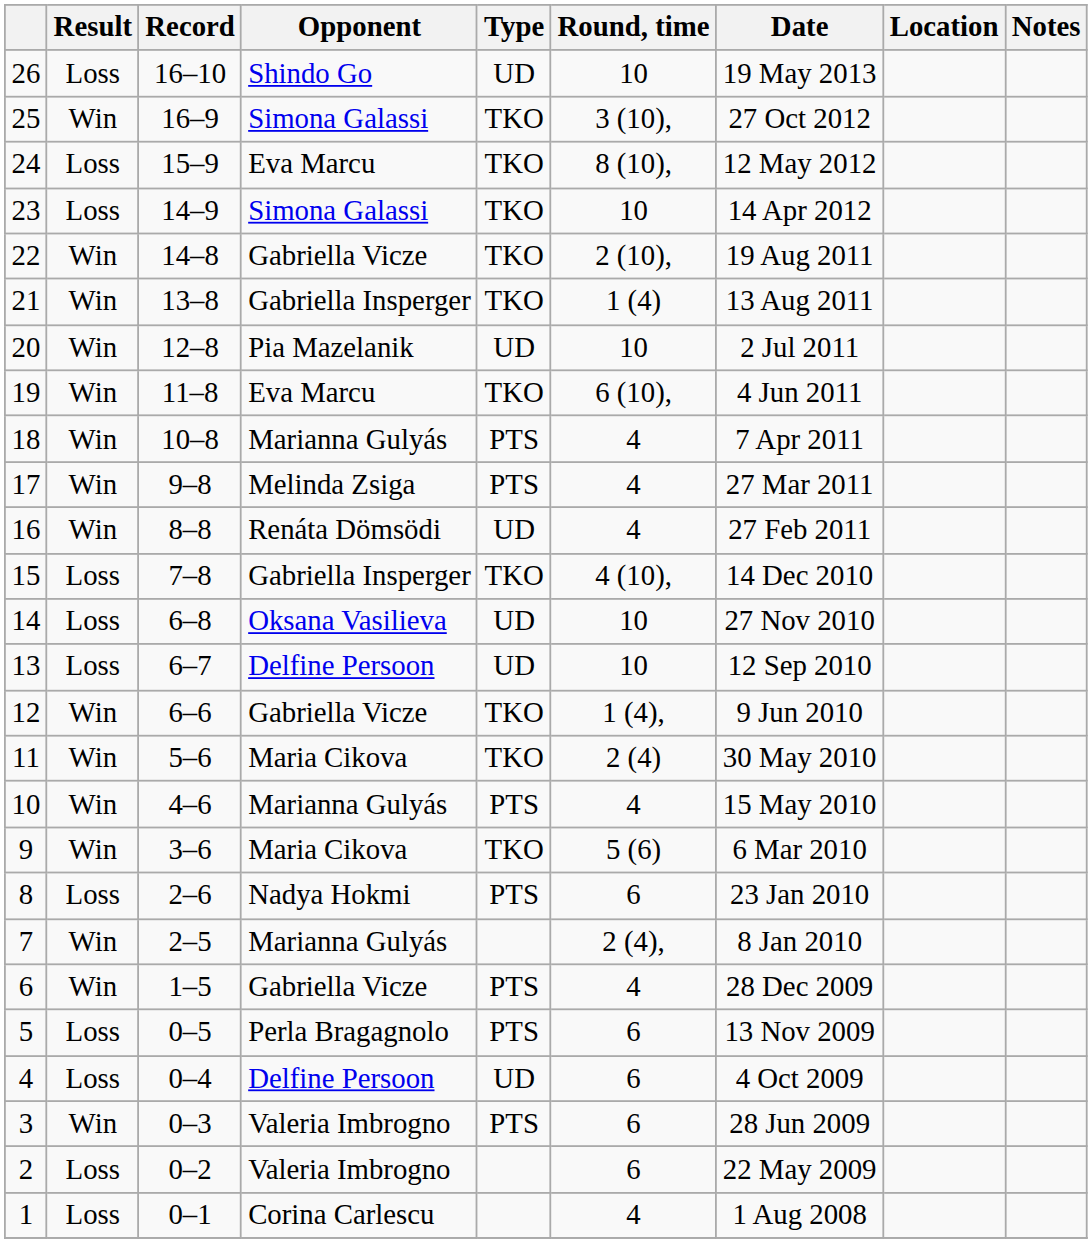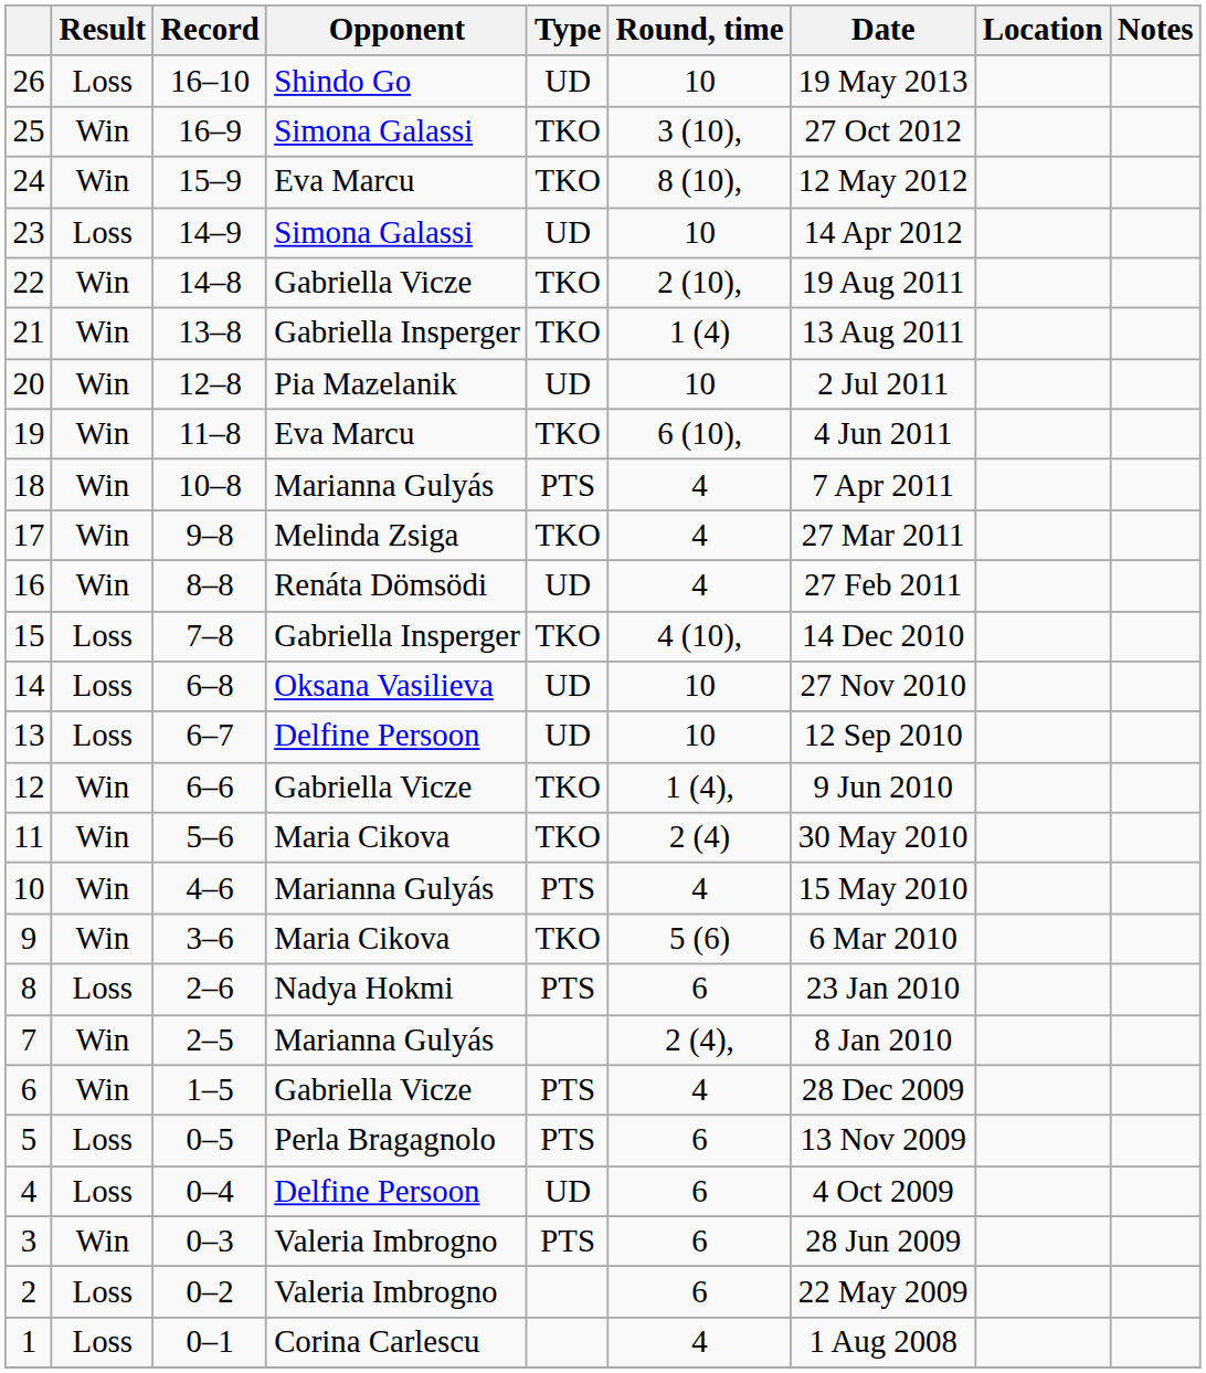 <table class="wikitable" style="text-align:center">
 <tr>
 <th></th>
 <th>Result</th>
 <th>Record</th>
 <th>Opponent</th>
 <th>Type</th>
 <th>Round, time</th>
 <th>Date</th>
 <th>Location</th>
 <th>Notes</th>
 </tr>
 <tr>
 <td>26</td>
 <td>Loss</td>
 <td>16–10</td>
 <td align=left> <a href='#'>Shindo Go</a></td>
 <td>UD</td>
 <td>10</td>
 <td>19 May 2013</td>
 <td align=left></td>
 <td align=left></td>
 </tr>
 <tr>
 <td>25</td>
 <td>Win</td>
 <td>16–9</td>
 <td align=left> <a href='#'>Simona Galassi</a></td>
 <td>TKO</td>
 <td>3 (10), </td>
 <td>27 Oct 2012</td>
 <td align=left></td>
 <td align=left></td>
 </tr>
 <tr>
 <td>24</td>
-<td>Loss</td>
+<td>Win</td>
 <td>15–9</td>
 <td align=left> Eva Marcu</td>
 <td>TKO</td>
 <td>8 (10), </td>
 <td>12 May 2012</td>
 <td align=left></td>
 <td align=left></td>
 </tr>
 <tr>
 <td>23</td>
 <td>Loss</td>
 <td>14–9</td>
 <td align=left> <a href='#'>Simona Galassi</a></td>
-<td>TKO</td>
+<td>UD</td>
 <td>10</td>
 <td>14 Apr 2012</td>
 <td align=left></td>
 <td align=left></td>
 </tr>
 <tr>
 <td>22</td>
 <td>Win</td>
 <td>14–8</td>
 <td align=left> Gabriella Vicze</td>
 <td>TKO</td>
 <td>2 (10), </td>
 <td>19 Aug 2011</td>
 <td align=left></td>
 <td></td>
 </tr>
 <tr>
 <td>21</td>
 <td>Win</td>
 <td>13–8</td>
 <td align=left> Gabriella Insperger</td>
 <td>TKO</td>
 <td>1 (4)</td>
 <td>13 Aug 2011</td>
 <td align=left></td>
 <td></td>
 </tr>
 <tr>
 <td>20</td>
 <td>Win</td>
 <td>12–8</td>
 <td align=left> Pia Mazelanik</td>
 <td>UD</td>
 <td>10</td>
 <td>2 Jul 2011</td>
 <td align=left></td>
 <td align=left></td>
 </tr>
 <tr>
 <td>19</td>
 <td>Win</td>
 <td>11–8</td>
 <td align=left> Eva Marcu</td>
 <td>TKO</td>
 <td>6 (10), </td>
 <td>4 Jun 2011</td>
 <td align=left></td>
 <td align=left></td>
 </tr>
 <tr>
 <td>18</td>
 <td>Win</td>
 <td>10–8</td>
 <td align=left> Marianna Gulyás</td>
 <td>PTS</td>
 <td>4</td>
 <td>7 Apr 2011</td>
 <td align=left></td>
 <td></td>
 </tr>
 <tr>
 <td>17</td>
 <td>Win</td>
 <td>9–8</td>
 <td align=left> Melinda Zsiga</td>
-<td>PTS</td>
+<td>TKO</td>
 <td>4</td>
 <td>27 Mar 2011</td>
 <td align=left></td>
 <td></td>
 </tr>
 <tr>
 <td>16</td>
 <td>Win</td>
 <td>8–8</td>
 <td align=left> Renáta Dömsödi</td>
 <td>UD</td>
 <td>4</td>
 <td>27 Feb 2011</td>
 <td align=left></td>
 <td></td>
 </tr>
 <tr>
 <td>15</td>
 <td>Loss</td>
 <td>7–8</td>
 <td align=left> Gabriella Insperger</td>
 <td>TKO</td>
 <td>4 (10), </td>
 <td>14 Dec 2010</td>
 <td align=left></td>
 <td align=left></td>
 </tr>
 <tr>
 <td>14</td>
 <td>Loss</td>
 <td>6–8</td>
 <td align=left> <a href='#'>Oksana Vasilieva</a></td>
 <td>UD</td>
 <td>10</td>
 <td>27 Nov 2010</td>
 <td align=left></td>
 <td align=left></td>
 </tr>
 <tr>
 <td>13</td>
 <td>Loss</td>
 <td>6–7</td>
 <td align=left> <a href='#'>Delfine Persoon</a></td>
 <td>UD</td>
 <td>10</td>
 <td>12 Sep 2010</td>
 <td align=left></td>
 <td align=left></td>
 </tr>
 <tr>
 <td>12</td>
 <td>Win</td>
 <td>6–6</td>
 <td align=left> Gabriella Vicze</td>
 <td>TKO</td>
 <td>1 (4), </td>
 <td>9 Jun 2010</td>
 <td align=left></td>
 <td></td>
 </tr>
 <tr>
 <td>11</td>
 <td>Win</td>
 <td>5–6</td>
 <td align=left> Maria Cikova</td>
 <td>TKO</td>
 <td>2 (4)</td>
 <td>30 May 2010</td>
 <td align=left></td>
 <td></td>
 </tr>
 <tr>
 <td>10</td>
 <td>Win</td>
 <td>4–6</td>
 <td align=left> Marianna Gulyás</td>
 <td>PTS</td>
 <td>4</td>
 <td>15 May 2010</td>
 <td align=left></td>
 <td></td>
 </tr>
 <tr>
 <td>9</td>
 <td>Win</td>
 <td>3–6</td>
 <td align=left> Maria Cikova</td>
 <td>TKO</td>
 <td>5 (6)</td>
 <td>6 Mar 2010</td>
 <td align=left></td>
 <td></td>
 </tr>
 <tr>
 <td>8</td>
 <td>Loss</td>
 <td>2–6</td>
 <td align=left> Nadya Hokmi</td>
 <td>PTS</td>
 <td>6</td>
 <td>23 Jan 2010</td>
 <td align=left></td>
 <td></td>
 </tr>
 <tr>
 <td>7</td>
 <td>Win</td>
 <td>2–5</td>
 <td align=left> Marianna Gulyás</td>
 <td></td>
 <td>2 (4), </td>
 <td>8 Jan 2010</td>
 <td align=left></td>
 <td></td>
 </tr>
 <tr>
 <td>6</td>
 <td>Win</td>
 <td>1–5</td>
 <td align=left> Gabriella Vicze</td>
 <td>PTS</td>
 <td>4</td>
 <td>28 Dec 2009</td>
 <td align=left></td>
 <td></td>
 </tr>
 <tr>
 <td>5</td>
 <td>Loss</td>
 <td>0–5</td>
 <td align=left> Perla Bragagnolo</td>
 <td>PTS</td>
 <td>6</td>
 <td>13 Nov 2009</td>
 <td align=left></td>
 <td></td>
 </tr>
 <tr>
 <td>4</td>
 <td>Loss</td>
 <td>0–4</td>
 <td align=left> <a href='#'>Delfine Persoon</a></td>
 <td>UD</td>
 <td>6</td>
 <td>4 Oct 2009</td>
 <td align=left></td>
 <td></td>
 </tr>
 <tr>
 <td>3</td>
 <td>Win</td>
 <td>0–3</td>
 <td align=left> Valeria Imbrogno</td>
 <td>PTS</td>
 <td>6</td>
 <td>28 Jun 2009</td>
 <td align=left></td>
 <td></td>
 </tr>
 <tr>
 <td>2</td>
 <td>Loss</td>
 <td>0–2</td>
 <td align=left> Valeria Imbrogno</td>
 <td></td>
 <td>6</td>
 <td>22 May 2009</td>
 <td align=left></td>
 <td></td>
 </tr>
 <tr>
 <td>1</td>
 <td>Loss</td>
 <td>0–1</td>
 <td align=left> Corina Carlescu</td>
 <td></td>
 <td>4</td>
 <td>1 Aug 2008</td>
 <td align=left></td>
 <td></td>
 </tr>
 <tr>
 </tr>
 </table>
